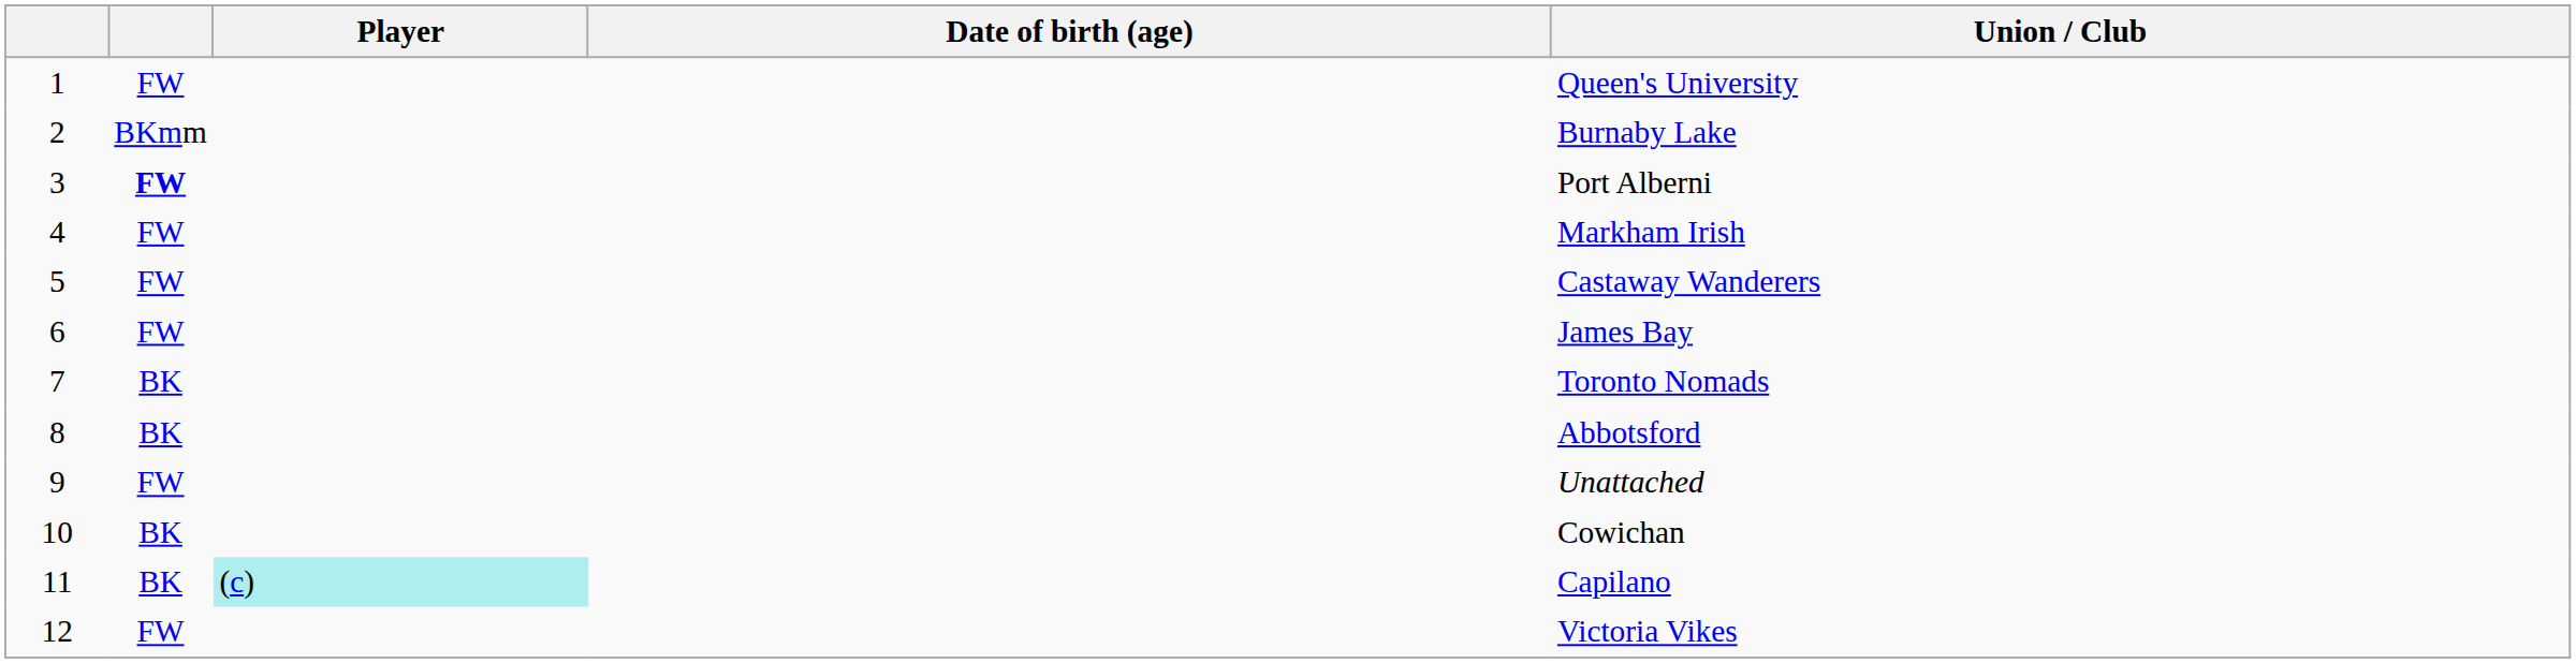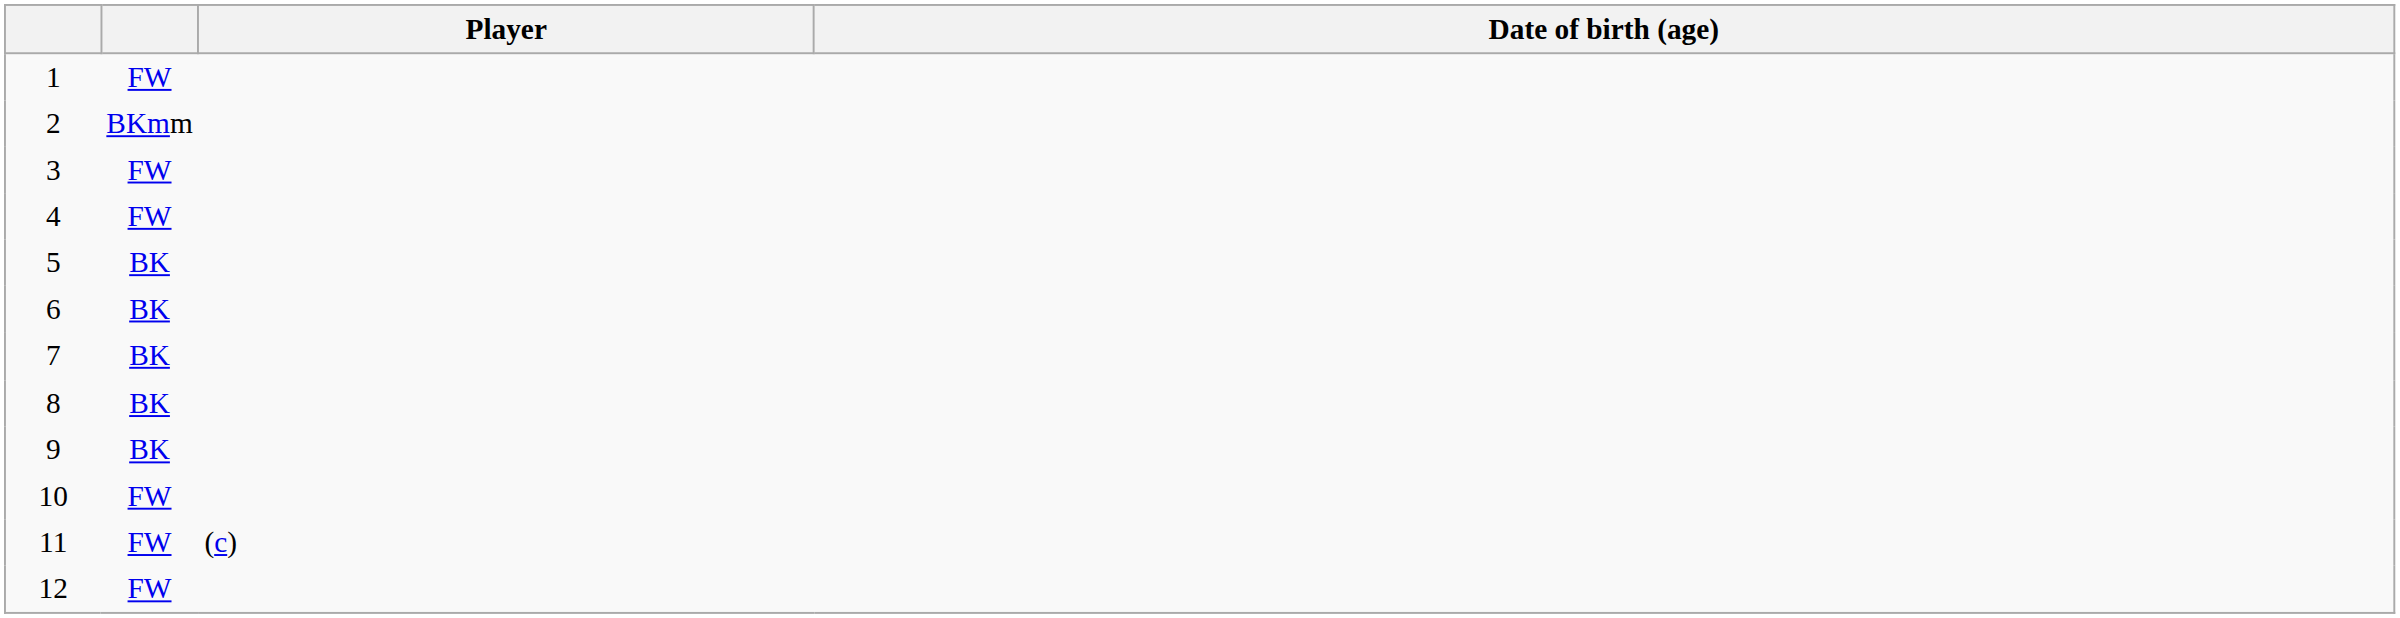 <table class="sortable wikitable plainrowheaders" style="font-size:95%; width: 98%">
 <tr>
 <th scope="col" style="width:4%"></th>
 <th scope="col" style="width:4%"></th>
 <th scope="col">Player</th>
 <th scope="col">Date of birth (age)</th>
-<th scope="col">Union / Club</th>
 </tr>
 <tr>
 <td style="text-align:center; border:0">1</td>
 <td style="text-align:center; border:0"><a href='#'>FW</a></td>
 <td style="text-align:left; border:0"></td>
 <td style="text-align:left; border:0"></td>
-<td style="text-align:left; border:0"><a href='#'>Queen's University</a></td>
 </tr>
 <tr>
 <td style="text-align:center; border:0">2</td>
 <td style="text-align:center; border:0"><a href='#'>BKm</a>m</td>
 <td style="text-align:left; border:0"></td>
 <td style="text-align:left; border:0"></td>
-<td style="text-align:left; border:0"><a href='#'>Burnaby Lake</a></td>
 </tr>
 <tr>
 <td style="text-align:center; border:0">3</td>
-<td style="text-align:center; border:0"><strong><a href='#'>FW</a></strong></td>
+<td style="text-align:center; border:0"><a href='#'>FW</a></td>
 <td style="text-align:left; border:0"></td>
 <td style="text-align:left; border:0"></td>
-<td style="text-align:left; border:0">Port Alberni</td>
 </tr>
 <tr>
 <td style="text-align:center; border:0">4</td>
 <td style="text-align:center; border:0"><a href='#'>FW</a></td>
 <td style="text-align:left; border:0"></td>
 <td style="text-align:left; border:0"></td>
-<td style="text-align:left; border:0"><a href='#'>Markham Irish</a></td>
 </tr>
 <tr>
 <td style="text-align:center; border:0">5</td>
-<td style="text-align:center; border:0"><a href='#'>FW</a></td>
+<td style="text-align:center; border:0"><a href='#'>BK</a></td>
 <td style="text-align:left; border:0"></td>
 <td style="text-align:left; border:0"></td>
-<td style="text-align:left; border:0"><a href='#'>Castaway Wanderers</a></td>
 </tr>
 <tr>
 <td style="text-align:center; border:0">6</td>
-<td style="text-align:center; border:0"><a href='#'>FW</a></td>
+<td style="text-align:center; border:0"><a href='#'>BK</a></td>
 <td style="text-align:left; border:0"></td>
 <td style="text-align:left; border:0"></td>
-<td style="text-align:left; border:0"><a href='#'>James Bay</a></td>
 </tr>
 <tr>
 <td style="text-align:center; border:0">7</td>
 <td style="text-align:center; border:0"><a href='#'>BK</a></td>
 <td style="text-align:left; border:0"></td>
 <td style="text-align:left; border:0"></td>
-<td style="text-align:left; border:0"><a href='#'>Toronto Nomads</a></td>
 </tr>
 <tr>
 <td style="text-align:center; border:0">8</td>
 <td style="text-align:center; border:0"><a href='#'>BK</a></td>
 <td style="text-align:left; border:0"></td>
 <td style="text-align:left; border:0"></td>
-<td style="text-align:left; border:0"><a href='#'>Abbotsford</a></td>
 </tr>
 <tr>
 <td style="text-align:center; border:0">9</td>
+<td style="text-align:center; border:0"><a href='#'>BK</a></td>
+<td style="text-align:left; border:0"></td>
+<td style="text-align:left; border:0"></td>
+</tr>
+<tr>
+<td style="text-align:center; border:0">10</td>
 <td style="text-align:center; border:0"><a href='#'>FW</a></td>
 <td style="text-align:left; border:0"></td>
 <td style="text-align:left; border:0"></td>
-<td style="text-align:left; border:0"><em>Unattached</em></td>
-</tr>
-<tr>
-<td style="text-align:center; border:0">10</td>
-<td style="text-align:center; border:0"><a href='#'>BK</a></td>
-<td style="text-align:left; border:0"></td>
-<td style="text-align:left; border:0"></td>
-<td style="text-align:left; border:0">Cowichan</td>
 </tr>
 <tr>
 <td style="text-align:center; border:0">11</td>
-<td style="text-align:center; border:0"><a href='#'>BK</a></td>
-<td style="background: paleturquoise; text-align:left; border:0"> (<a href='#'>c</a>)</td>
+<td style="text-align:center; border:0"><a href='#'>FW</a></td>
+<td style="text-align:left; border:0"> (<a href='#'>c</a>)</td>
 <td style="text-align:left; border:0"></td>
-<td style="text-align:left; border:0"><a href='#'>Capilano</a></td>
 </tr>
 <tr>
 <td style="text-align:center; border:0">12</td>
 <td style="text-align:center; border:0"><a href='#'>FW</a></td>
 <td style="text-align:left; border:0"></td>
 <td style="text-align:left; border:0"></td>
-<td style="text-align:left; border:0"><a href='#'>Victoria Vikes</a></td>
 </tr>
 </table>
